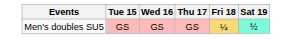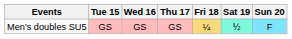 <table class="wikitable" style="margin:0.5em auto; font-size:90%; text-align:center">
 <tr>
 <th>Events</th>
 <th>Tue 15</th>
 <th>Wed 16</th>
 <th>Thu 17</th>
 <th>Fri 18</th>
 <th>Sat 19</th>
+<th>Sun 20</th>
 </tr>
 <tr>
 <td align="left">Men's doubles SU5</td>
 <td bgcolor="#FFBBBB">GS</td>
 <td bgcolor="#FFBBBB">GS</td>
 <td bgcolor="#FFBBBB">GS</td>
 <td bgcolor="#FAD978">¼</td>
 <td bgcolor="#7DFADB">½</td>
+<td bgcolor="#7DE5FA">F</td>
 </tr>
 </table>
